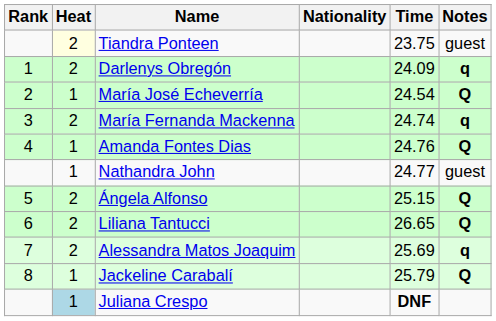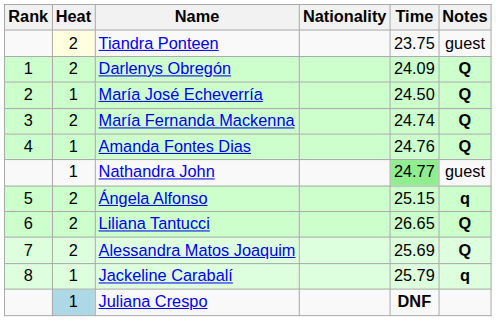 <table class="wikitable sortable" style="text-align:center">
 <tr>
 <th>Rank</th>
 <th>Heat</th>
 <th>Name</th>
 <th>Nationality</th>
 <th>Time</th>
 <th>Notes</th>
 </tr>
 <tr>
 <td align=center></td>
 <td align=center style="background: lightyellow;">2</td>
 <td align=left><a href='#'>Tiandra Ponteen</a></td>
 <td align=left></td>
 <td>23.75</td>
 <td>guest</td>
 </tr>
 <tr bgcolor=ccffcc>
 <td align=center>1</td>
 <td align=center>2</td>
 <td align=left><a href='#'>Darlenys Obregón</a></td>
 <td align=left></td>
 <td>24.09</td>
-<td><strong>q</strong></td>
+<td><strong>Q</strong></td>
 </tr>
 <tr bgcolor=ccffcc>
 <td align=center>2</td>
 <td align=center>1</td>
 <td align=left><a href='#'>María José Echeverría</a></td>
 <td align=left></td>
-<td>24.54</td>
+<td>24.50</td>
 <td><strong>Q</strong></td>
 </tr>
 <tr bgcolor=ccffcc>
 <td align=center>3</td>
 <td align=center>2</td>
 <td align=left><a href='#'>María Fernanda Mackenna</a></td>
 <td align=left></td>
 <td>24.74</td>
-<td><strong>q</strong></td>
+<td><strong>Q</strong></td>
 </tr>
 <tr bgcolor=ccffcc>
 <td align=center>4</td>
 <td align=center>1</td>
 <td align=left><a href='#'>Amanda Fontes Dias</a></td>
 <td align=left></td>
 <td>24.76</td>
 <td><strong>Q</strong></td>
 </tr>
 <tr>
 <td align=center></td>
 <td align=center>1</td>
 <td align=left><a href='#'>Nathandra John</a></td>
 <td align=left></td>
-<td>24.77</td>
+<td style="background: lightgreen;">24.77</td>
 <td>guest</td>
 </tr>
 <tr bgcolor=ccffcc>
 <td align=center>5</td>
 <td align=center>2</td>
 <td align=left><a href='#'>Ángela Alfonso</a></td>
 <td align=left></td>
 <td>25.15</td>
-<td><strong>Q</strong></td>
+<td><strong>q</strong></td>
 </tr>
 <tr bgcolor=ccffcc>
 <td align=center>6</td>
 <td align=center>2</td>
 <td align=left><a href='#'>Liliana Tantucci</a></td>
 <td align=left></td>
 <td>26.65</td>
 <td><strong>Q</strong></td>
 </tr>
 <tr bgcolor=ddffdd>
 <td align=center>7</td>
 <td align=center>2</td>
 <td align=left><a href='#'>Alessandra Matos Joaquim</a></td>
 <td align=left></td>
 <td>25.69</td>
-<td><strong>q</strong></td>
+<td><strong>Q</strong></td>
 </tr>
 <tr bgcolor=ddffdd>
 <td align=center>8</td>
 <td align=center>1</td>
 <td align=left><a href='#'>Jackeline Carabalí</a></td>
 <td align=left></td>
 <td>25.79</td>
-<td><strong>Q</strong></td>
+<td><strong>q</strong></td>
 </tr>
 <tr>
 <td align=center></td>
 <td align=center style="background: lightblue;">1</td>
 <td align=left><a href='#'>Juliana Crespo</a></td>
 <td align=left></td>
 <td><strong>DNF</strong></td>
 <td></td>
 </tr>
 </table>
